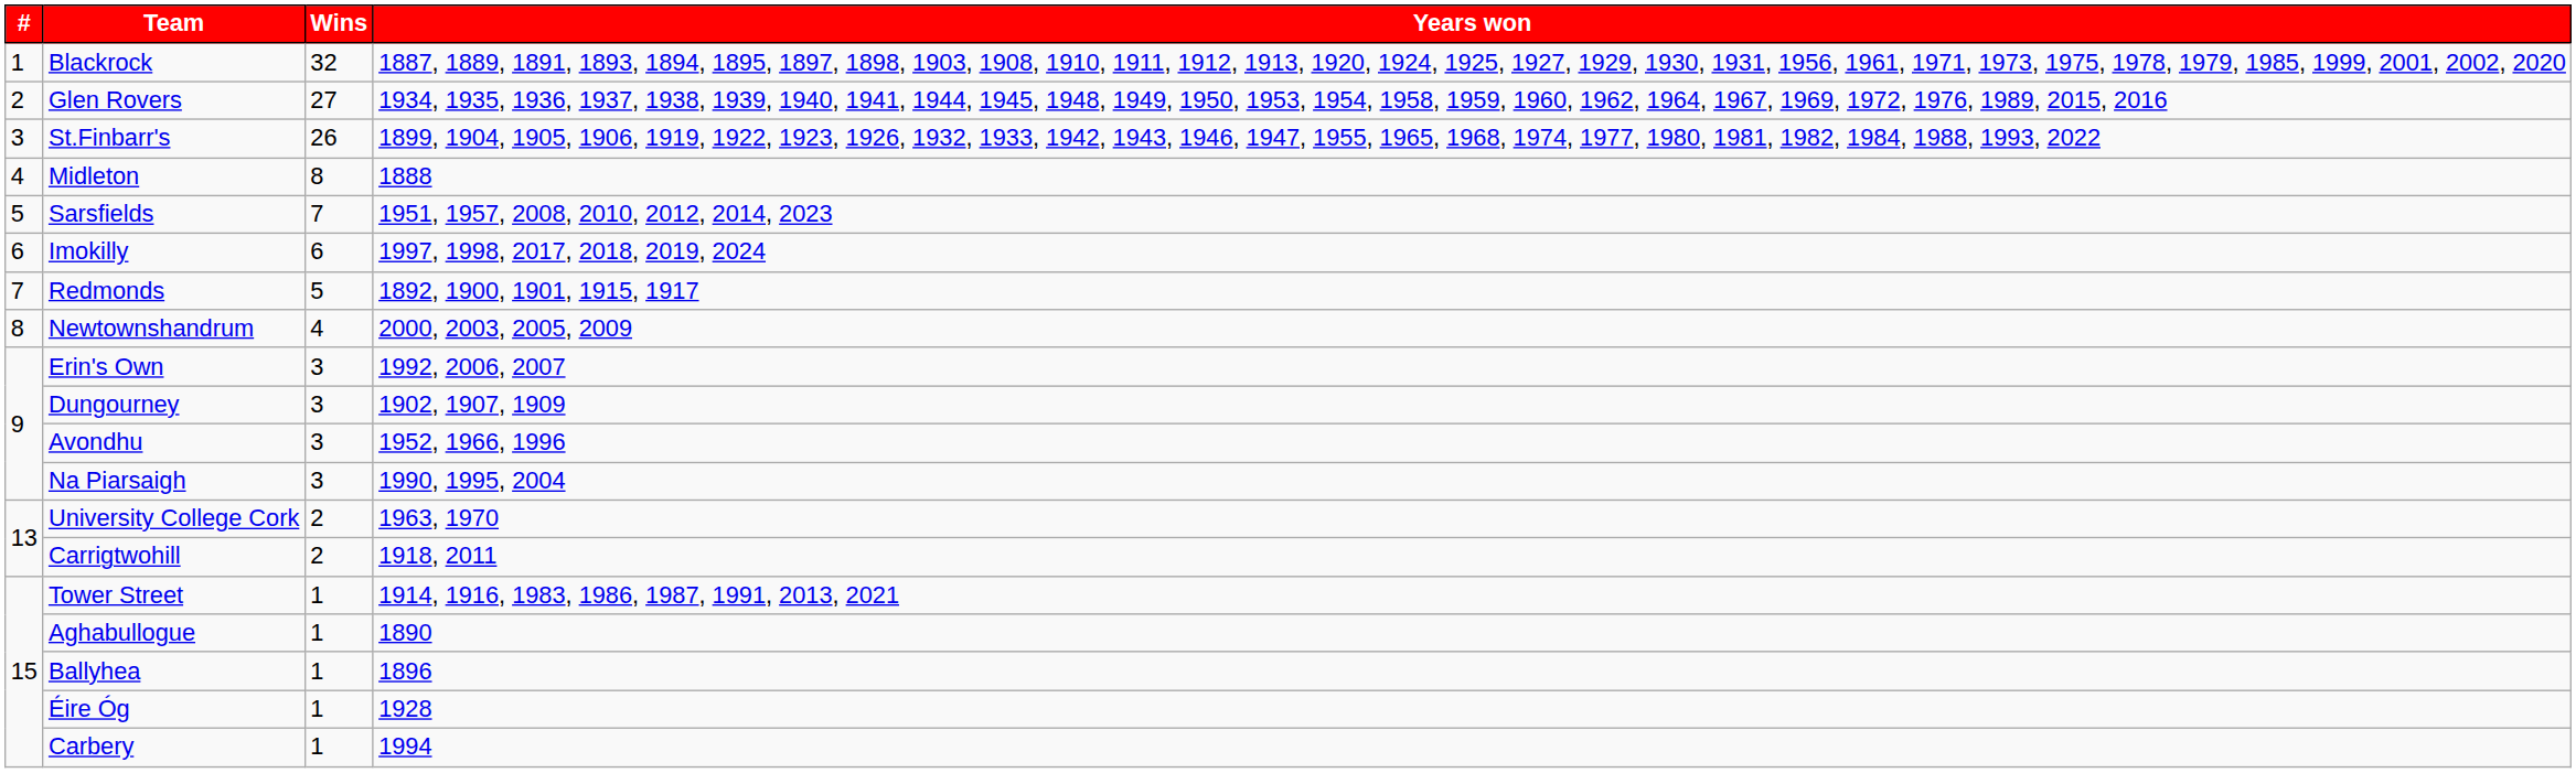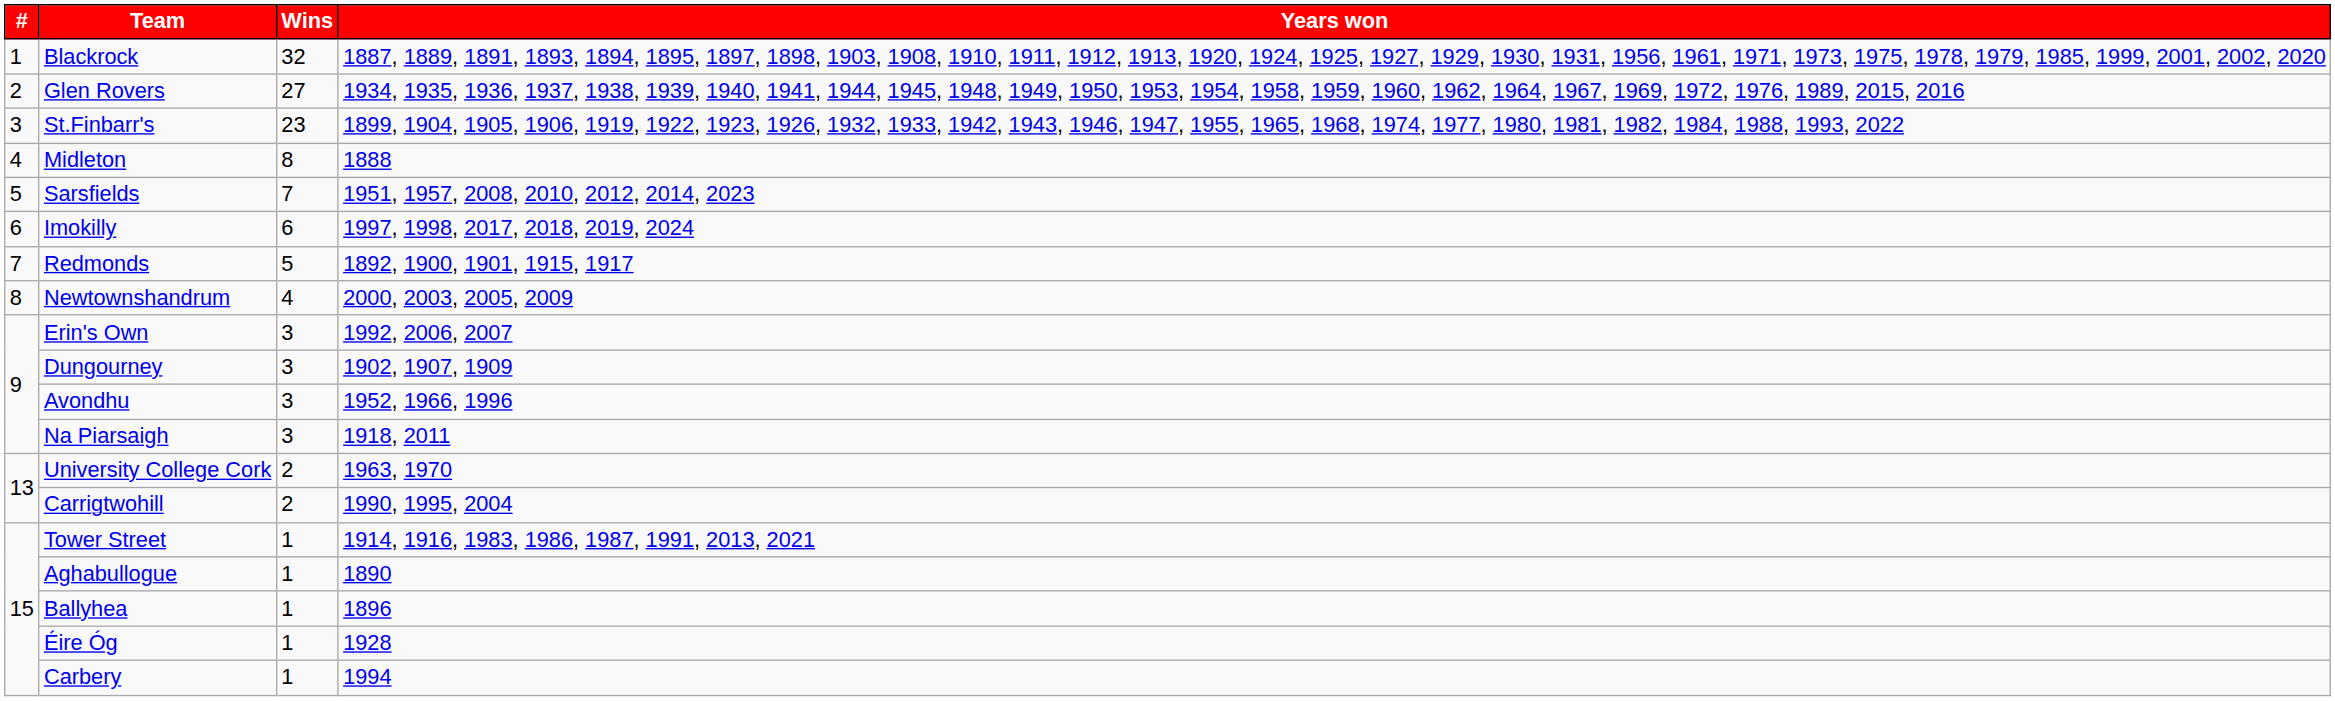 <table class="wikitable">
 <tr>
 <th style="background:red; color:white; border:1px solid black;">#</th>
 <th style="background:red; color:white; border:1px solid black;">Team</th>
 <th style="background:red; color:white; border:1px solid black;">Wins</th>
 <th style="background:red; color:white; border:1px solid black;">Years won</th>
 </tr>
 <tr>
 <td>1</td>
 <td><a href='#'>Blackrock</a></td>
 <td>32</td>
 <td><a href='#'>1887</a>, <a href='#'>1889</a>, <a href='#'>1891</a>, <a href='#'>1893</a>, <a href='#'>1894</a>, <a href='#'>1895</a>, <a href='#'>1897</a>, <a href='#'>1898</a>, <a href='#'>1903</a>, <a href='#'>1908</a>, <a href='#'>1910</a>, <a href='#'>1911</a>, <a href='#'>1912</a>, <a href='#'>1913</a>, <a href='#'>1920</a>, <a href='#'>1924</a>, <a href='#'>1925</a>, <a href='#'>1927</a>, <a href='#'>1929</a>, <a href='#'>1930</a>, <a href='#'>1931</a>, <a href='#'>1956</a>, <a href='#'>1961</a>, <a href='#'>1971</a>, <a href='#'>1973</a>, <a href='#'>1975</a>, <a href='#'>1978</a>, <a href='#'>1979</a>, <a href='#'>1985</a>, <a href='#'>1999</a>, <a href='#'>2001</a>, <a href='#'>2002</a>, <a href='#'>2020</a></td>
 </tr>
 <tr>
 <td>2</td>
 <td><a href='#'>Glen Rovers</a></td>
 <td>27</td>
 <td><a href='#'>1934</a>, <a href='#'>1935</a>, <a href='#'>1936</a>, <a href='#'>1937</a>, <a href='#'>1938</a>, <a href='#'>1939</a>, <a href='#'>1940</a>, <a href='#'>1941</a>, <a href='#'>1944</a>, <a href='#'>1945</a>, <a href='#'>1948</a>, <a href='#'>1949</a>, <a href='#'>1950</a>, <a href='#'>1953</a>, <a href='#'>1954</a>, <a href='#'>1958</a>, <a href='#'>1959</a>, <a href='#'>1960</a>, <a href='#'>1962</a>, <a href='#'>1964</a>, <a href='#'>1967</a>, <a href='#'>1969</a>, <a href='#'>1972</a>, <a href='#'>1976</a>, <a href='#'>1989</a>, <a href='#'>2015</a>, <a href='#'>2016</a></td>
 </tr>
 <tr>
 <td>3</td>
 <td><a href='#'>St.Finbarr's</a></td>
-<td>26</td>
+<td>23</td>
 <td><a href='#'>1899</a>, <a href='#'>1904</a>, <a href='#'>1905</a>, <a href='#'>1906</a>, <a href='#'>1919</a>, <a href='#'>1922</a>, <a href='#'>1923</a>, <a href='#'>1926</a>, <a href='#'>1932</a>, <a href='#'>1933</a>, <a href='#'>1942</a>, <a href='#'>1943</a>, <a href='#'>1946</a>, <a href='#'>1947</a>, <a href='#'>1955</a>, <a href='#'>1965</a>, <a href='#'>1968</a>, <a href='#'>1974</a>, <a href='#'>1977</a>, <a href='#'>1980</a>, <a href='#'>1981</a>, <a href='#'>1982</a>, <a href='#'>1984</a>, <a href='#'>1988</a>, <a href='#'>1993</a>, <a href='#'>2022</a></td>
 </tr>
 <tr>
 <td>4</td>
 <td><a href='#'>Midleton</a></td>
 <td>8</td>
 <td><a href='#'>1888</a></td>
 </tr>
 <tr>
 <td>5</td>
 <td><a href='#'>Sarsfields</a></td>
 <td>7</td>
 <td><a href='#'>1951</a>, <a href='#'>1957</a>, <a href='#'>2008</a>, <a href='#'>2010</a>, <a href='#'>2012</a>, <a href='#'>2014</a>, <a href='#'>2023</a></td>
 </tr>
 <tr>
 <td>6</td>
 <td><a href='#'>Imokilly</a></td>
 <td>6</td>
 <td><a href='#'>1997</a>, <a href='#'>1998</a>, <a href='#'>2017</a>, <a href='#'>2018</a>, <a href='#'>2019</a>, <a href='#'>2024</a></td>
 </tr>
 <tr>
 <td>7</td>
 <td><a href='#'>Redmonds</a></td>
 <td>5</td>
 <td><a href='#'>1892</a>, <a href='#'>1900</a>, <a href='#'>1901</a>, <a href='#'>1915</a>, <a href='#'>1917</a></td>
 </tr>
 <tr>
 <td>8</td>
 <td><a href='#'>Newtownshandrum</a></td>
 <td>4</td>
 <td><a href='#'>2000</a>, <a href='#'>2003</a>, <a href='#'>2005</a>, <a href='#'>2009</a></td>
 </tr>
 <tr>
 <td rowspan=4>9</td>
 <td><a href='#'>Erin's Own</a></td>
 <td>3</td>
 <td><a href='#'>1992</a>, <a href='#'>2006</a>, <a href='#'>2007</a></td>
 </tr>
 <tr>
 <td><a href='#'>Dungourney</a></td>
 <td>3</td>
 <td><a href='#'>1902</a>, <a href='#'>1907</a>, <a href='#'>1909</a></td>
 </tr>
 <tr>
 <td><a href='#'>Avondhu</a></td>
 <td>3</td>
 <td><a href='#'>1952</a>, <a href='#'>1966</a>, <a href='#'>1996</a></td>
 </tr>
 <tr>
 <td><a href='#'>Na Piarsaigh</a></td>
 <td>3</td>
-<td><a href='#'>1990</a>, <a href='#'>1995</a>, <a href='#'>2004</a></td>
+<td><a href='#'>1918</a>, <a href='#'>2011</a></td>
 </tr>
 <tr>
 <td rowspan=2>13</td>
 <td><a href='#'>University College Cork</a></td>
 <td>2</td>
 <td><a href='#'>1963</a>, <a href='#'>1970</a></td>
 </tr>
 <tr>
 <td><a href='#'>Carrigtwohill</a></td>
 <td>2</td>
-<td><a href='#'>1918</a>, <a href='#'>2011</a></td>
+<td><a href='#'>1990</a>, <a href='#'>1995</a>, <a href='#'>2004</a></td>
 </tr>
 <tr>
 <td rowspan=5>15</td>
 <td><a href='#'>Tower Street</a></td>
 <td>1</td>
 <td><a href='#'>1914</a>, <a href='#'>1916</a>, <a href='#'>1983</a>, <a href='#'>1986</a>, <a href='#'>1987</a>, <a href='#'>1991</a>, <a href='#'>2013</a>, <a href='#'>2021</a></td>
 </tr>
 <tr>
 <td><a href='#'>Aghabullogue</a></td>
 <td>1</td>
 <td><a href='#'>1890</a></td>
 </tr>
 <tr>
 <td><a href='#'>Ballyhea</a></td>
 <td>1</td>
 <td><a href='#'>1896</a></td>
 </tr>
 <tr>
 <td><a href='#'>Éire Óg</a></td>
 <td>1</td>
 <td><a href='#'>1928</a></td>
 </tr>
 <tr>
 <td><a href='#'>Carbery</a></td>
 <td>1</td>
 <td><a href='#'>1994</a></td>
 </tr>
 </table>
